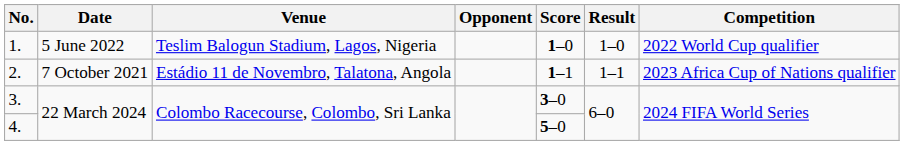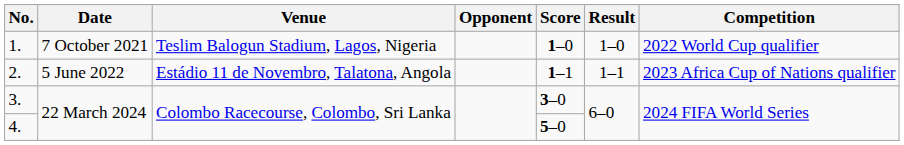 <table class="wikitable" border="1">
 <tr>
 <th>No.</th>
 <th>Date</th>
 <th>Venue</th>
 <th>Opponent</th>
 <th>Score</th>
 <th>Result</th>
 <th>Competition</th>
 </tr>
 <tr>
 <td>1.</td>
-<td>5 June 2022</td>
+<td>7 October 2021</td>
 <td><a href='#'>Teslim Balogun Stadium</a>, <a href='#'>Lagos</a>, Nigeria</td>
 <td></td>
 <td align=center><strong>1</strong>–0</td>
 <td align=center>1–0</td>
 <td><a href='#'>2022 World Cup qualifier</a></td>
 </tr>
 <tr>
 <td>2.</td>
-<td>7 October 2021</td>
+<td>5 June 2022</td>
 <td><a href='#'>Estádio 11 de Novembro</a>, <a href='#'>Talatona</a>, Angola</td>
 <td></td>
 <td align=center><strong>1</strong>–1</td>
 <td align=center>1–1</td>
 <td><a href='#'>2023 Africa Cup of Nations qualifier</a></td>
 </tr>
 <tr>
 <td>3.</td>
 <td rowspan="2">22 March 2024</td>
 <td rowspan="2"><a href='#'>Colombo Racecourse</a>, <a href='#'>Colombo</a>, Sri Lanka</td>
 <td rowspan="2"></td>
 <td><strong>3</strong>–0</td>
 <td rowspan="2">6–0</td>
 <td rowspan="2"><a href='#'>2024 FIFA World Series</a></td>
 </tr>
 <tr>
 <td>4.</td>
 <td><strong>5</strong>–0</td>
 </tr>
 </table>
